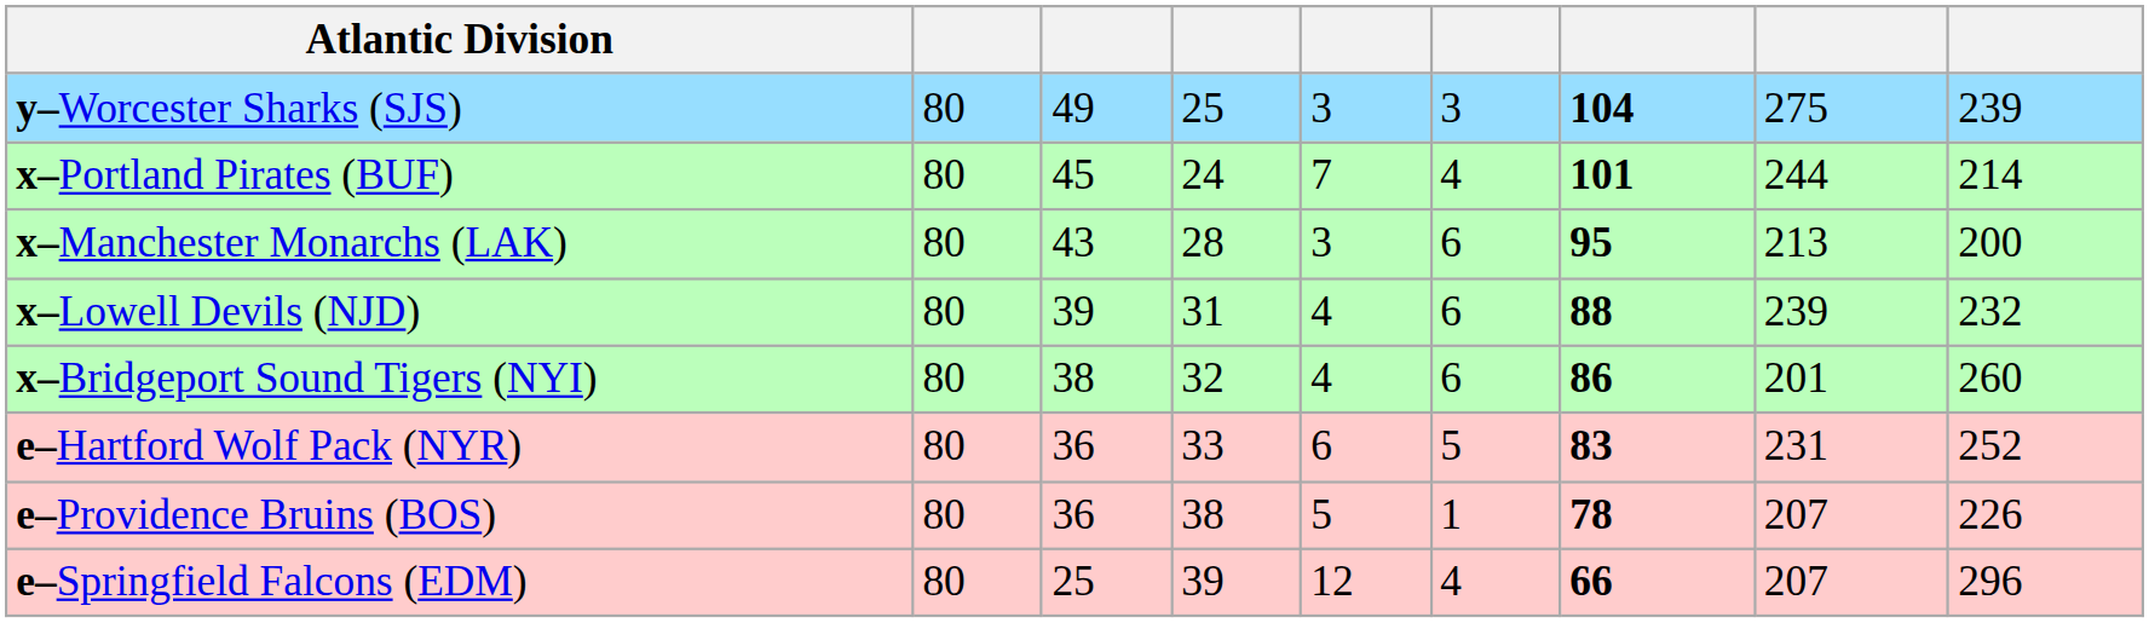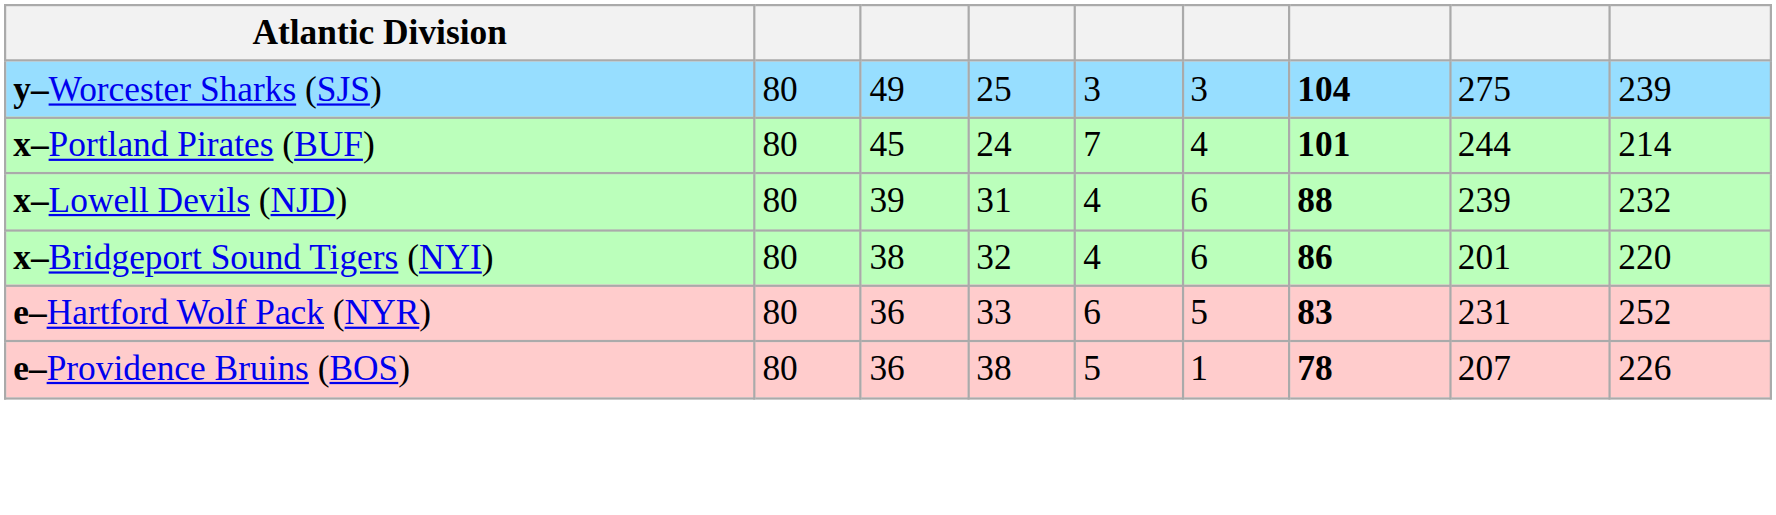 <table class="wikitable" style="width:50em">
 <tr>
 <th width="35%">Atlantic Division</th>
 <th width="5%"></th>
 <th width="5%"></th>
 <th width="5%"></th>
 <th width="5%"></th>
 <th width="5%"></th>
 <th width="7.5%"></th>
 <th width="7.5%"></th>
 <th width="7.5%"></th>
 </tr>
 <tr bgcolor=#97DEFF>
 <td><strong>y–</strong><a href='#'>Worcester Sharks</a> (<a href='#'>SJS</a>)</td>
 <td>80</td>
 <td>49</td>
 <td>25</td>
 <td>3</td>
 <td>3</td>
 <td><strong>104</strong></td>
 <td>275</td>
 <td>239</td>
 </tr>
 <tr bgcolor=#bbffbb>
 <td><strong>x–</strong><a href='#'>Portland Pirates</a> (<a href='#'>BUF</a>)</td>
 <td>80</td>
 <td>45</td>
 <td>24</td>
 <td>7</td>
 <td>4</td>
 <td><strong>101</strong></td>
 <td>244</td>
 <td>214</td>
 </tr>
 <tr bgcolor=#bbffbb>
-<td><strong>x–</strong><a href='#'>Manchester Monarchs</a> (<a href='#'>LAK</a>)</td>
-<td>80</td>
-<td>43</td>
-<td>28</td>
-<td>3</td>
-<td>6</td>
-<td><strong>95</strong></td>
-<td>213</td>
-<td>200</td>
-</tr>
-<tr bgcolor=#bbffbb>
 <td><strong>x–</strong><a href='#'>Lowell Devils</a> (<a href='#'>NJD</a>)</td>
 <td>80</td>
 <td>39</td>
 <td>31</td>
 <td>4</td>
 <td>6</td>
 <td><strong>88</strong></td>
 <td>239</td>
 <td>232</td>
 </tr>
 <tr bgcolor=#bbffbb>
 <td><strong>x–</strong><a href='#'>Bridgeport Sound Tigers</a> (<a href='#'>NYI</a>)</td>
 <td>80</td>
 <td>38</td>
 <td>32</td>
 <td>4</td>
 <td>6</td>
 <td><strong>86</strong></td>
 <td>201</td>
-<td>260</td>
+<td>220</td>
 </tr>
 <tr bgcolor=#ffcccc>
 <td><strong>e–</strong><a href='#'>Hartford Wolf Pack</a> (<a href='#'>NYR</a>)</td>
 <td>80</td>
 <td>36</td>
 <td>33</td>
 <td>6</td>
 <td>5</td>
 <td><strong>83</strong></td>
 <td>231</td>
 <td>252</td>
 </tr>
 <tr bgcolor=#ffcccc>
 <td><strong>e–</strong><a href='#'>Providence Bruins</a> (<a href='#'>BOS</a>)</td>
 <td>80</td>
 <td>36</td>
 <td>38</td>
 <td>5</td>
 <td>1</td>
 <td><strong>78</strong></td>
 <td>207</td>
 <td>226</td>
 </tr>
-<tr bgcolor=#ffcccc>
-<td><strong>e–</strong><a href='#'>Springfield Falcons</a> (<a href='#'>EDM</a>)</td>
-<td>80</td>
-<td>25</td>
-<td>39</td>
-<td>12</td>
-<td>4</td>
-<td><strong>66</strong></td>
-<td>207</td>
-<td>296</td>
-</tr>
 </table>
